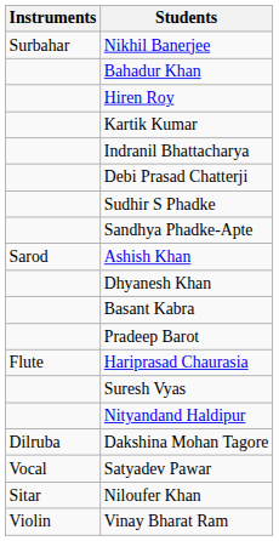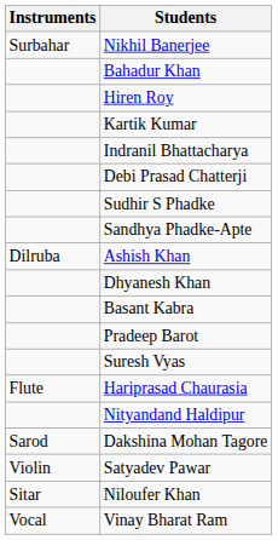 <table class="wikitable">
 <tr>
 <th>Instruments</th>
 <th>Students</th>
 </tr>
 <tr>
 <td>Surbahar</td>
 <td><a href='#'>Nikhil Banerjee</a></td>
 </tr>
 <tr>
 <td></td>
 <td><a href='#'>Bahadur Khan</a></td>
 </tr>
 <tr>
 <td></td>
 <td><a href='#'>Hiren Roy</a></td>
 </tr>
 <tr>
 <td></td>
 <td>Kartik Kumar</td>
 </tr>
 <tr>
 <td></td>
 <td>Indranil Bhattacharya</td>
 </tr>
 <tr>
 <td></td>
 <td>Debi Prasad Chatterji</td>
 </tr>
 <tr>
 <td></td>
 <td>Sudhir S Phadke</td>
 </tr>
 <tr>
 <td></td>
 <td>Sandhya Phadke-Apte</td>
 </tr>
 <tr>
-<td>Sarod</td>
+<td>Dilruba</td>
 <td><a href='#'>Ashish Khan</a></td>
 </tr>
 <tr>
 <td></td>
 <td>Dhyanesh Khan</td>
 </tr>
 <tr>
 <td></td>
 <td>Basant Kabra</td>
 </tr>
 <tr>
 <td></td>
 <td>Pradeep Barot</td>
 </tr>
 <tr>
+<td></td>
+<td>Suresh Vyas</td>
+</tr>
+<tr>
 <td>Flute</td>
 <td><a href='#'>Hariprasad Chaurasia</a></td>
-</tr>
-<tr>
-<td></td>
-<td>Suresh Vyas</td>
 </tr>
 <tr>
 <td></td>
 <td><a href='#'>Nityandand Haldipur</a></td>
 </tr>
 <tr>
-<td>Dilruba</td>
+<td>Sarod</td>
 <td>Dakshina Mohan Tagore</td>
 </tr>
 <tr>
-<td>Vocal</td>
+<td>Violin</td>
 <td>Satyadev Pawar</td>
 </tr>
 <tr>
 <td>Sitar</td>
 <td>Niloufer Khan</td>
 </tr>
 <tr>
-<td>Violin</td>
+<td>Vocal</td>
 <td>Vinay Bharat Ram</td>
 </tr>
 </table>
